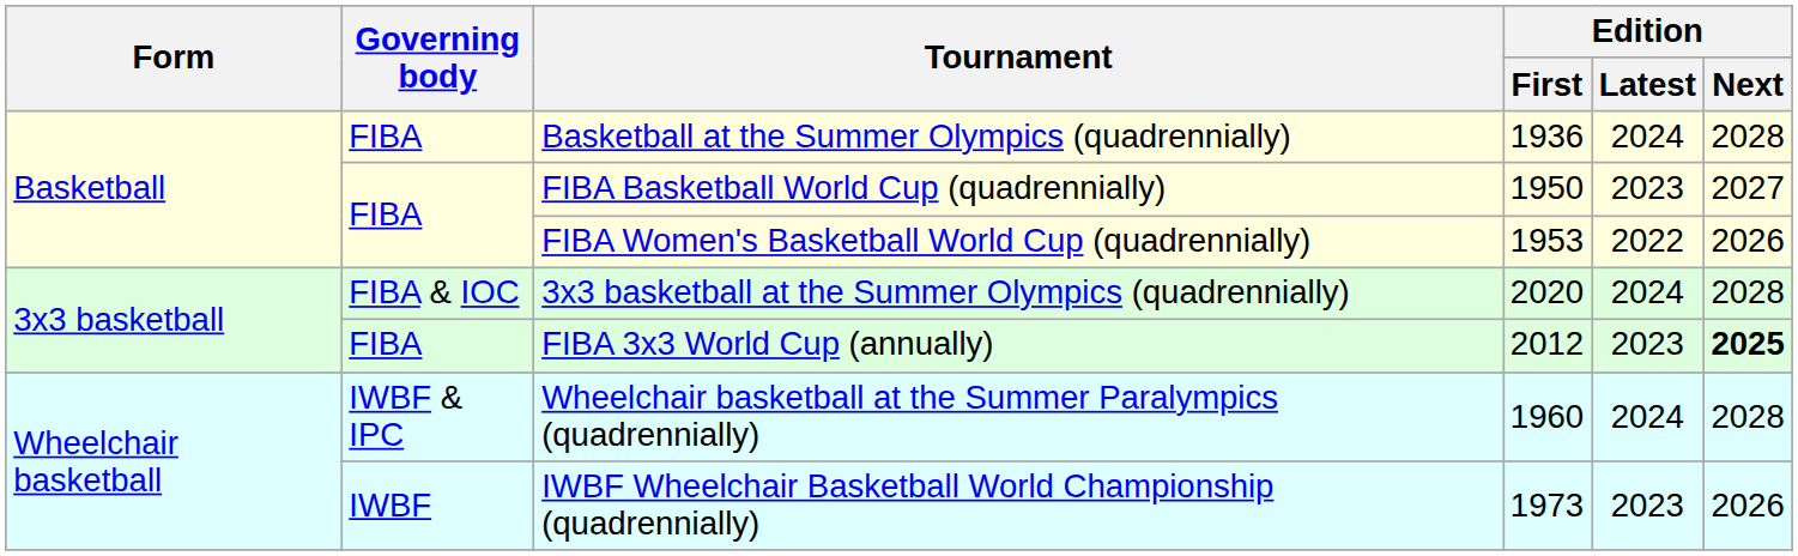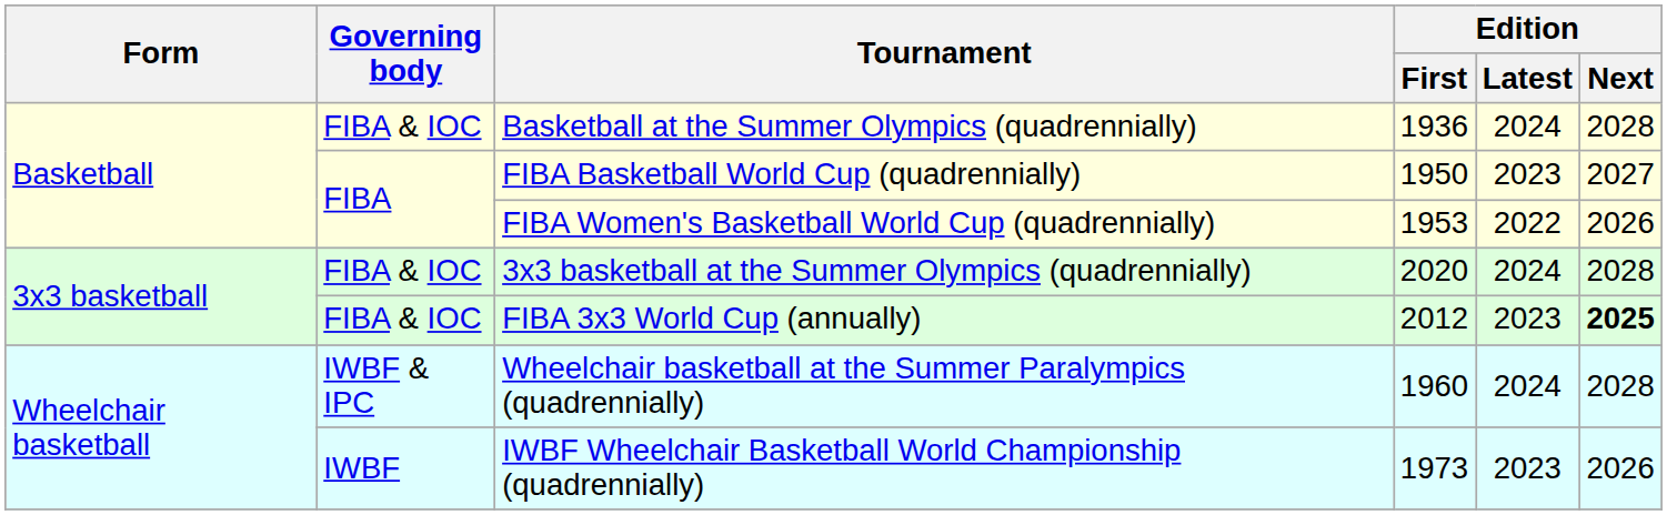 <table class="wikitable">
 <tr>
 <th rowspan="2">Form</th>
 <th rowspan="2"><a href='#'>Governing<br>body</a></th>
 <th rowspan="2">Tournament</th>
 <th colspan="3">Edition</th>
 </tr>
 <tr>
 <th>First</th>
 <th>Latest</th>
 <th>Next</th>
 </tr>
 <tr style="background: #ffd;">
 <td rowspan="3"><a href='#'>Basketball</a></td>
-<td><a href='#'>FIBA</a></td>
+<td><a href='#'>FIBA</a> & <a href='#'>IOC</a></td>
 <td><a href='#'>Basketball at the Summer Olympics</a> (quadrennially)</td>
 <td style="text-align:center;">1936</td>
 <td style="text-align:center;">2024</td>
 <td style="text-align:center;">2028</td>
 </tr>
 <tr style="background: #ffd;">
 <td rowspan="2"><a href='#'>FIBA</a></td>
 <td><a href='#'>FIBA Basketball World Cup</a> (quadrennially)</td>
 <td style="text-align:center;">1950</td>
 <td style="text-align:center;">2023</td>
 <td style="text-align:center;">2027</td>
 </tr>
 <tr style="background: #ffd;">
 <td><a href='#'>FIBA Women's Basketball World Cup</a> (quadrennially)</td>
 <td style="text-align:center;">1953</td>
 <td style="text-align:center;">2022</td>
 <td style="text-align:center;">2026</td>
 </tr>
 <tr style="background: #dfd;">
 <td rowspan="2"><a href='#'>3x3 basketball</a></td>
 <td><a href='#'>FIBA</a> & <a href='#'>IOC</a></td>
 <td><a href='#'>3x3 basketball at the Summer Olympics</a> (quadrennially)</td>
 <td style="text-align:center;">2020</td>
 <td style="text-align:center;">2024</td>
 <td style="text-align:center;">2028</td>
 </tr>
 <tr style="background: #dfd;">
-<td><a href='#'>FIBA</a></td>
+<td><a href='#'>FIBA</a> & <a href='#'>IOC</a></td>
 <td><a href='#'>FIBA 3x3 World Cup</a> (annually)</td>
 <td style="text-align:center;">2012</td>
 <td style="text-align:center;">2023</td>
 <td style="text-align:center;"><strong>2025</strong></td>
 </tr>
 <tr style="background: #dff;">
 <td rowspan="2"><a href='#'>Wheelchair basketball</a></td>
 <td><a href='#'>IWBF</a> & <a href='#'>IPC</a></td>
 <td><a href='#'>Wheelchair basketball at the Summer Paralympics</a> (quadrennially)</td>
 <td style="text-align:center;">1960</td>
 <td style="text-align:center;">2024</td>
 <td style="text-align:center;">2028</td>
 </tr>
 <tr style="background: #dff;">
 <td><a href='#'>IWBF</a></td>
 <td><a href='#'>IWBF Wheelchair Basketball World Championship</a> (quadrennially)</td>
 <td style="text-align:center;">1973</td>
 <td style="text-align:center;">2023</td>
 <td style="text-align:center;">2026</td>
 </tr>
 </table>
